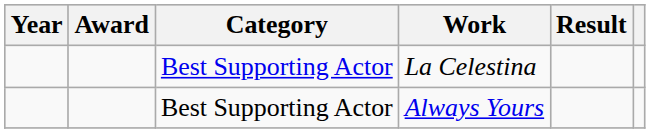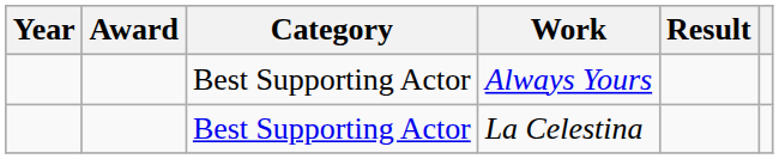 <table class="wikitable sortable plainrowheaders">
 <tr>
 <th>Year</th>
 <th>Award</th>
 <th>Category</th>
 <th>Work</th>
 <th>Result</th>
 <th scope="col" class="unsortable"></th>
 </tr>
 <tr>
 <td></td>
 <td></td>
-<td><a href='#'>Best Supporting Actor</a></td>
-<td><em>La Celestina</em></td>
+<td>Best Supporting Actor</td>
+<td><em><a href='#'>Always Yours</a></em></td>
 <td></td>
 <td></td>
 </tr>
 <tr>
 <td></td>
 <td></td>
-<td>Best Supporting Actor</td>
-<td><em><a href='#'>Always Yours</a></em></td>
+<td><a href='#'>Best Supporting Actor</a></td>
+<td><em>La Celestina</em></td>
 <td></td>
 <td></td>
 </tr>
 </table>
